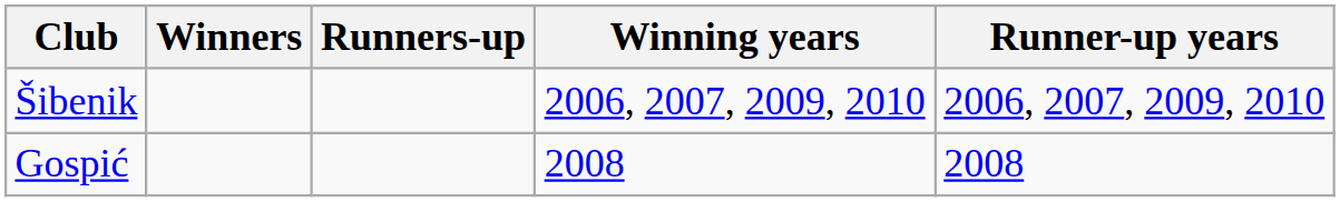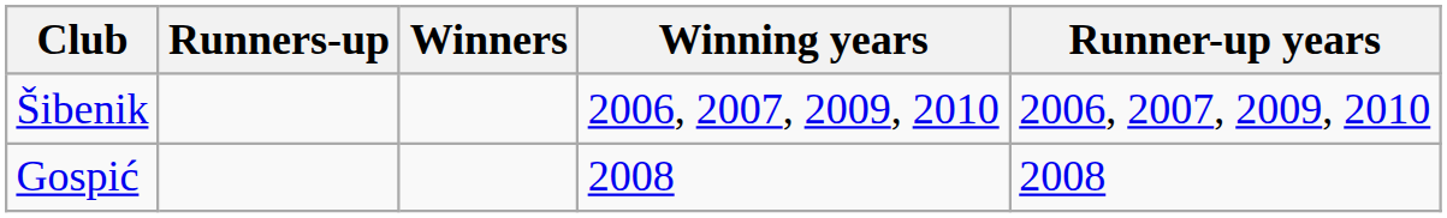 <table class="wikitable plainrowheaders sortable">
 <tr>
 <th>Club</th>
+<th>Runners-up</th>
 <th>Winners</th>
-<th>Runners-up</th>
 <th>Winning years</th>
 <th>Runner-up years</th>
 </tr>
 <tr>
 <td> <a href='#'>Šibenik</a></td>
 <td></td>
 <td></td>
 <td><a href='#'>2006</a>, <a href='#'>2007</a>, <a href='#'>2009</a>, <a href='#'>2010</a></td>
 <td><a href='#'>2006</a>, <a href='#'>2007</a>, <a href='#'>2009</a>, <a href='#'>2010</a></td>
 </tr>
 <tr>
 <td> <a href='#'>Gospić</a></td>
 <td></td>
 <td></td>
 <td><a href='#'>2008</a></td>
 <td><a href='#'>2008</a></td>
 </tr>
 </table>
